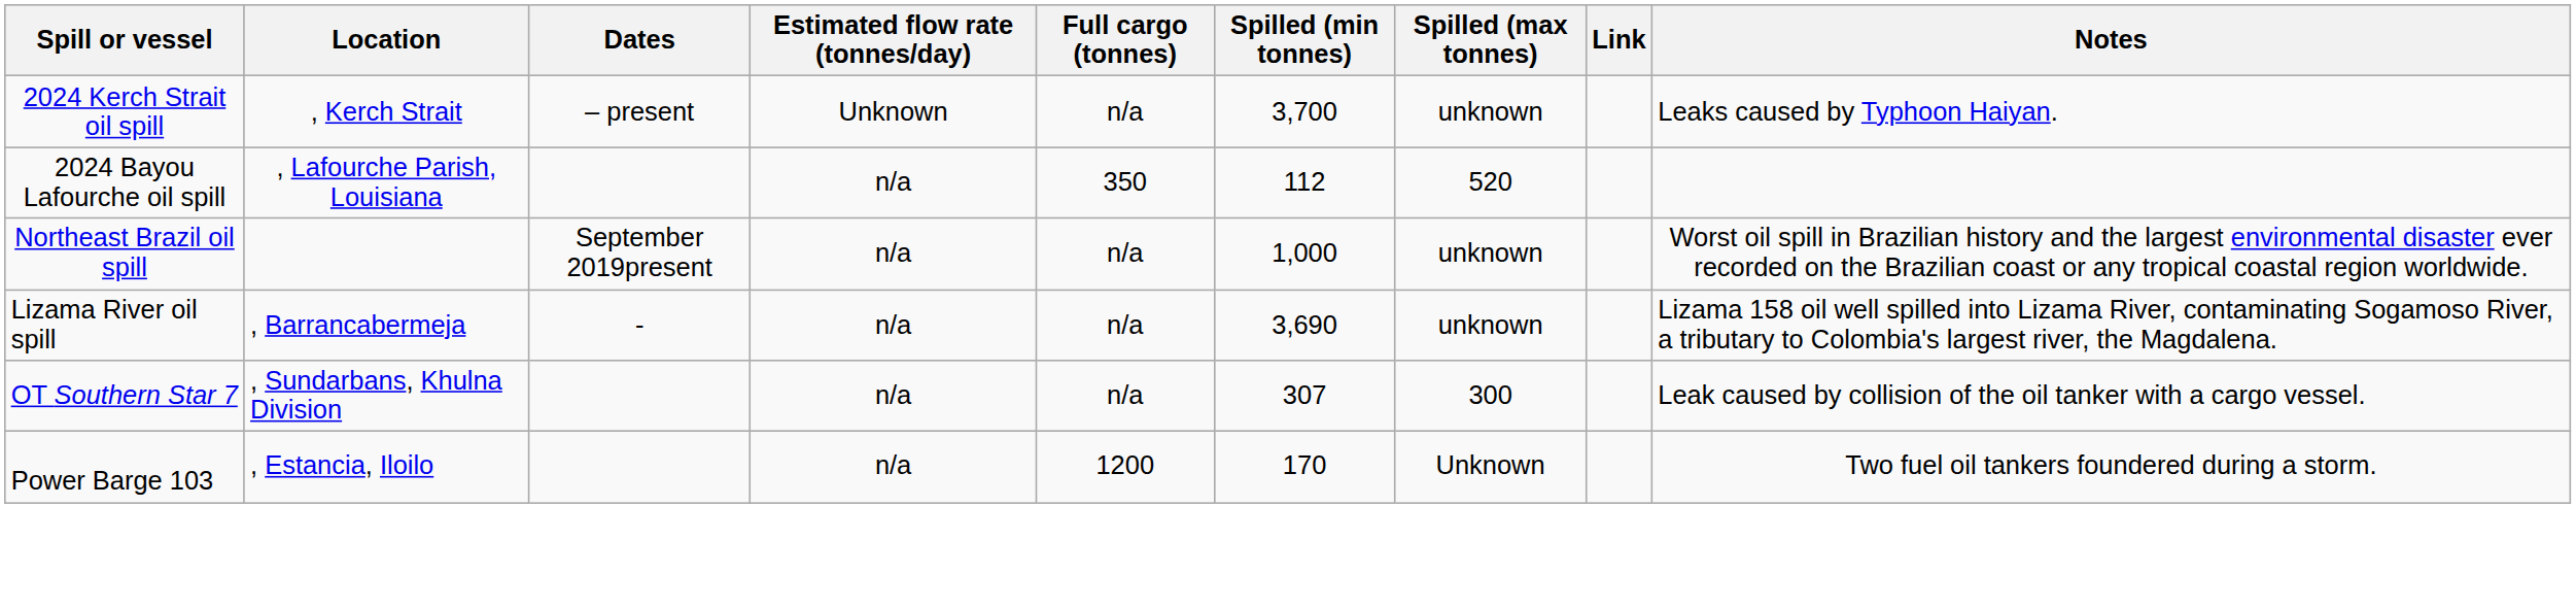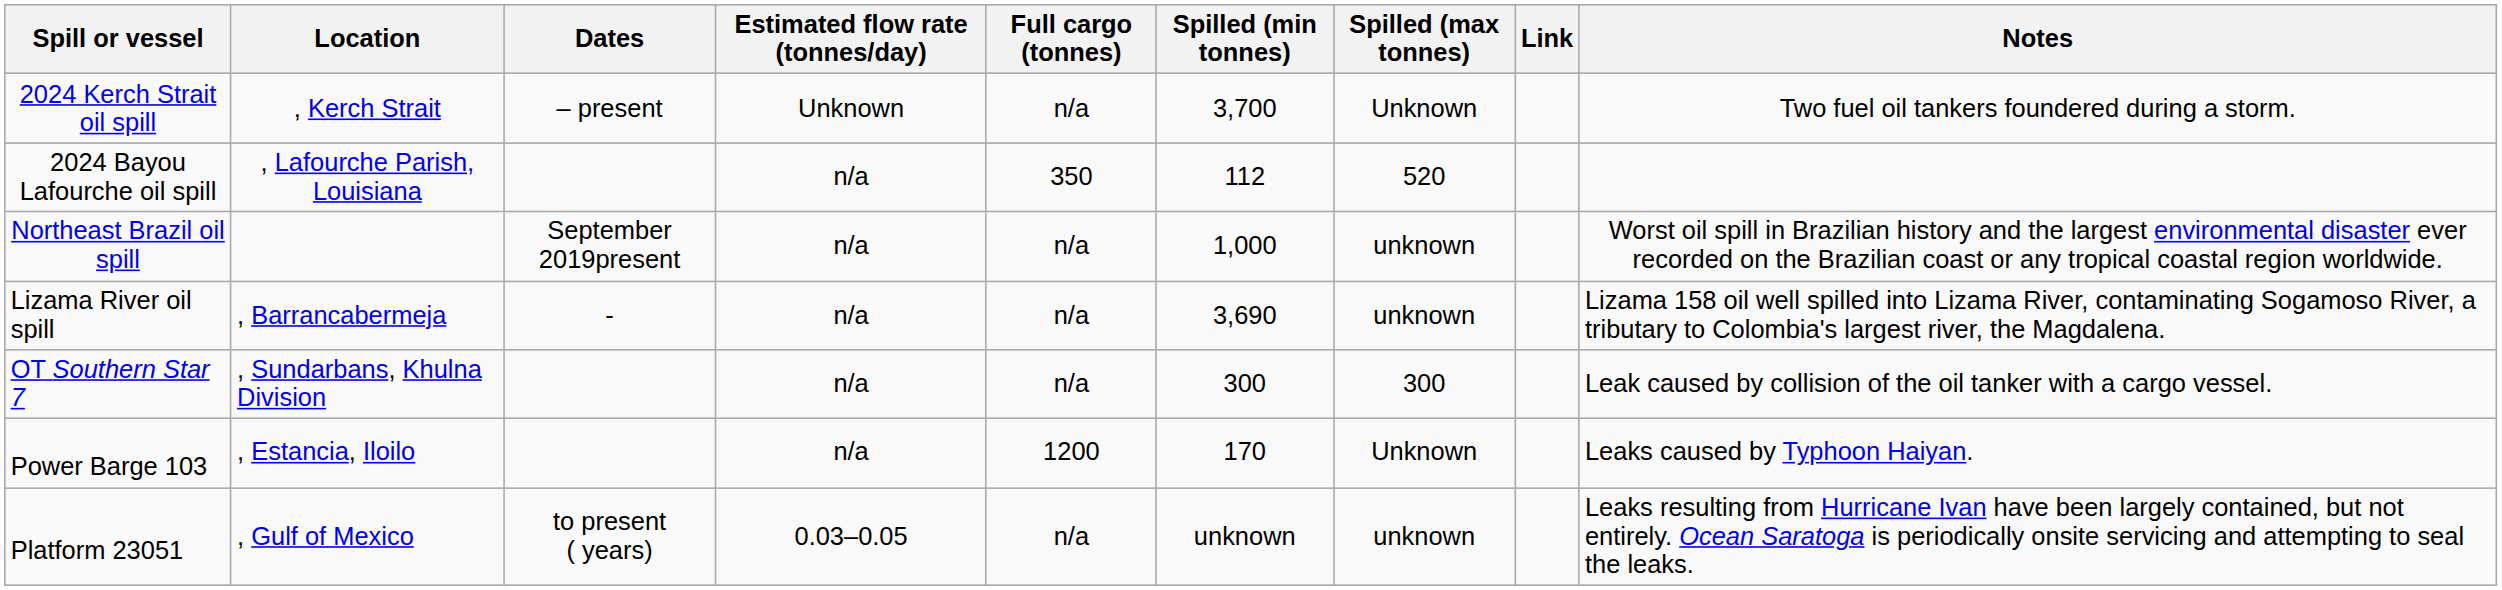 <table class="wikitable" style="text-align:center">
 <tr>
 <th>Spill or vessel</th>
 <th>Location</th>
 <th>Dates</th>
 <th>Estimated flow rate (tonnes/day)</th>
 <th>Full cargo (tonnes)</th>
 <th>Spilled (min tonnes)</th>
 <th>Spilled (max tonnes)</th>
 <th>Link</th>
 <th>Notes</th>
 </tr>
 <tr>
 <td><a href='#'>2024 Kerch Strait oil spill</a></td>
 <td>, <a href='#'>Kerch Strait</a></td>
 <td> – present</td>
 <td>Unknown</td>
 <td>n/a</td>
 <td>3,700</td>
-<td>unknown</td>
+<td>Unknown</td>
 <td></td>
-<td align=left>Leaks caused by <a href='#'>Typhoon Haiyan</a>.</td>
+<td>Two fuel oil tankers foundered during a storm.</td>
 </tr>
 <tr>
 <td>2024 Bayou Lafourche oil spill</td>
 <td>, <a href='#'>Lafourche Parish, Louisiana</a></td>
 <td></td>
 <td>n/a</td>
 <td>350 </td>
 <td>112 </td>
 <td>520  </td>
 <td></td>
 <td></td>
 </tr>
 <tr>
 <td><a href='#'>Northeast Brazil oil spill</a></td>
 <td></td>
 <td>September 2019present</td>
 <td>n/a</td>
 <td>n/a</td>
 <td>1,000</td>
 <td>unknown</td>
 <td></td>
 <td>Worst oil spill in Brazilian history and the largest <a href='#'>environmental disaster</a> ever recorded on the Brazilian coast or any tropical coastal region worldwide.</td>
 </tr>
 <tr>
 <td align=left>Lizama River oil spill</td>
 <td align=left>, <a href='#'>Barrancabermeja</a></td>
 <td> -</td>
 <td>n/a</td>
 <td>n/a</td>
 <td>3,690</td>
 <td>unknown</td>
 <td></td>
 <td align=left>Lizama 158 oil well spilled into Lizama River, contaminating Sogamoso River, a tributary to Colombia's largest river, the Magdalena.</td>
 </tr>
 <tr>
 <td align=left><a href='#'>OT <em>Southern Star 7</em></a></td>
 <td align=left>, <a href='#'>Sundarbans</a>, <a href='#'>Khulna Division</a></td>
 <td></td>
 <td>n/a</td>
 <td>n/a</td>
-<td>307  </td>
+<td>300  </td>
 <td>300</td>
 <td></td>
 <td style="text-align:left;">Leak caused by collision of the oil tanker with a cargo vessel.</td>
 </tr>
 <tr>
 <td align=left><br>Power Barge 103</td>
 <td align=left>, <a href='#'>Estancia</a>, <a href='#'>Iloilo</a></td>
 <td></td>
 <td>n/a</td>
 <td>1200 </td>
 <td>170  </td>
 <td>Unknown</td>
 <td></td>
-<td>Two fuel oil tankers foundered during a storm.</td>
+<td align=left>Leaks caused by <a href='#'>Typhoon Haiyan</a>.</td>
+</tr>
+<tr>
+<td align=left><br>Platform 23051</td>
+<td align=left>, <a href='#'>Gulf of Mexico</a></td>
+<td>  to present ( years)</td>
+<td>0.03–0.05 </td>
+<td>n/a</td>
+<td>unknown</td>
+<td>unknown</td>
+<td></td>
+<td align=left>Leaks resulting from <a href='#'>Hurricane Ivan</a> have been largely contained, but not entirely. <a href='#'><em>Ocean Saratoga</em></a> is periodically onsite servicing and attempting to seal the leaks.</td>
 </tr>
 </table>
